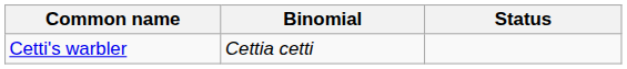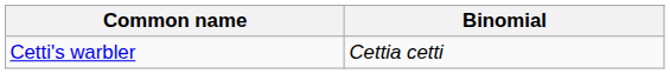 <table width=60% class="wikitable">
 <tr>
 <th width=35%>Common name</th>
 <th width=33%>Binomial</th>
-<th width=32%>Status</th>
 </tr>
 <tr>
 <td><a href='#'>Cetti's warbler</a></td>
 <td><em>Cettia cetti</em></td>
-<td></td>
 </tr>
 </table>
